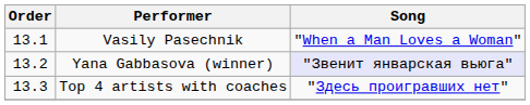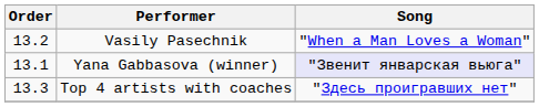 <table class="wikitable" style="text-align:center;">
 <tr>
 <th>Order</th>
 <th>Performer</th>
 <th>Song</th>
 </tr>
 <tr>
-<td>13.1</td>
+<td>13.2</td>
 <td>Vasily Pasechnik</td>
 <td>"<a href='#'>When a Man Loves a Woman</a>"</td>
 </tr>
 <tr>
-<td>13.2</td>
+<td>13.1</td>
 <td>Yana Gabbasova (winner)</td>
 <td style="background: lavender;">"Звенит январская вьюга"</td>
 </tr>
 <tr>
 <td>13.3</td>
 <td>Top 4 artists with coaches</td>
 <td>"<a href='#'>Здесь проигравших нет</a>"</td>
 </tr>
 <tr>
 </tr>
 </table>
